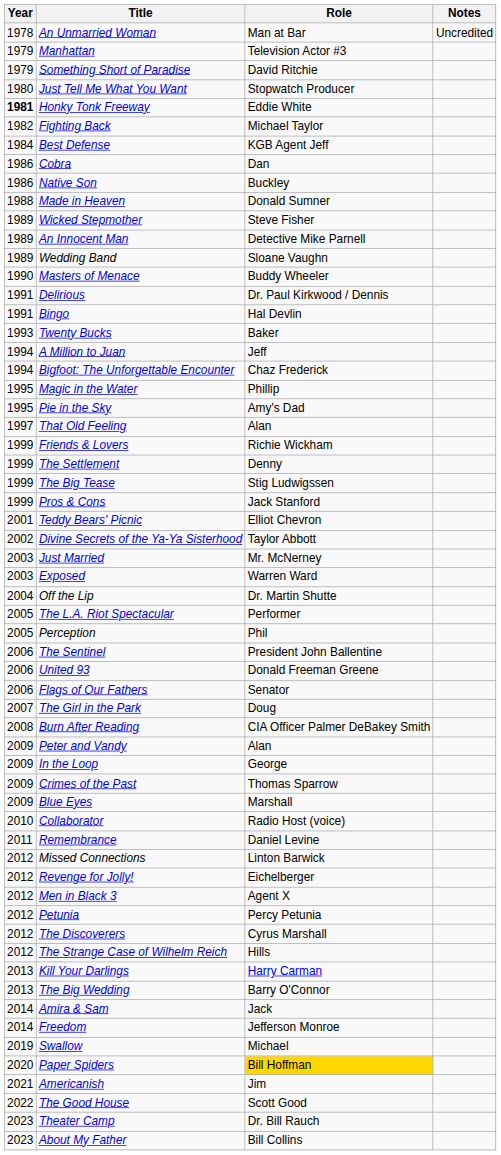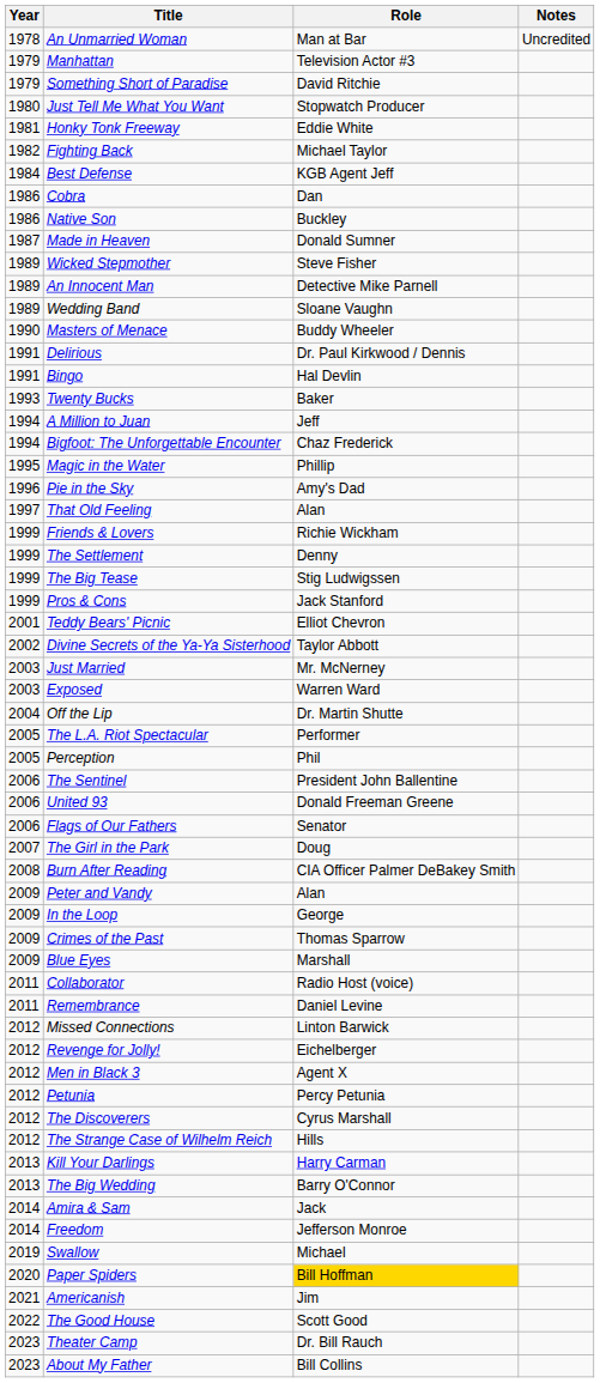 <table class="wikitable sortable">
 <tr>
 <th>Year</th>
 <th>Title</th>
 <th>Role</th>
 <th class="unsortable">Notes</th>
 </tr>
 <tr>
 <td>1978</td>
 <td><em><a href='#'>An Unmarried Woman</a></em></td>
 <td>Man at Bar</td>
 <td>Uncredited</td>
 </tr>
 <tr>
 <td>1979</td>
 <td><em><a href='#'>Manhattan</a></em></td>
 <td>Television Actor #3</td>
 <td></td>
 </tr>
 <tr>
 <td>1979</td>
 <td><em><a href='#'>Something Short of Paradise</a></em></td>
 <td>David Ritchie</td>
 <td></td>
 </tr>
 <tr>
 <td>1980</td>
 <td><em><a href='#'>Just Tell Me What You Want</a></em></td>
 <td>Stopwatch Producer</td>
 <td></td>
 </tr>
 <tr>
-<td><strong>1981</strong></td>
+<td>1981</td>
 <td><em><a href='#'>Honky Tonk Freeway</a></em></td>
 <td>Eddie White</td>
 <td></td>
 </tr>
 <tr>
 <td>1982</td>
 <td><em><a href='#'>Fighting Back</a></em></td>
 <td>Michael Taylor</td>
 <td></td>
 </tr>
 <tr>
 <td>1984</td>
 <td><em><a href='#'>Best Defense</a></em></td>
 <td>KGB Agent Jeff</td>
 <td></td>
 </tr>
 <tr>
 <td>1986</td>
 <td><em><a href='#'>Cobra</a></em></td>
 <td>Dan</td>
 <td></td>
 </tr>
 <tr>
 <td>1986</td>
 <td><em><a href='#'>Native Son</a></em></td>
 <td>Buckley</td>
 <td></td>
 </tr>
 <tr>
-<td>1988</td>
+<td>1987</td>
 <td><em><a href='#'>Made in Heaven</a></em></td>
 <td>Donald Sumner</td>
 <td></td>
 </tr>
 <tr>
 <td>1989</td>
 <td><em><a href='#'>Wicked Stepmother</a></em></td>
 <td>Steve Fisher</td>
 <td></td>
 </tr>
 <tr>
 <td>1989</td>
 <td><em><a href='#'>An Innocent Man</a></em></td>
 <td>Detective Mike Parnell</td>
 <td></td>
 </tr>
 <tr>
 <td>1989</td>
 <td><em>Wedding Band</em></td>
 <td>Sloane Vaughn</td>
 <td></td>
 </tr>
 <tr>
 <td>1990</td>
 <td><em><a href='#'>Masters of Menace</a></em></td>
 <td>Buddy Wheeler</td>
 <td></td>
 </tr>
 <tr>
 <td>1991</td>
 <td><em><a href='#'>Delirious</a></em></td>
 <td>Dr. Paul Kirkwood / Dennis</td>
 <td></td>
 </tr>
 <tr>
 <td>1991</td>
 <td><em><a href='#'>Bingo</a></em></td>
 <td>Hal Devlin</td>
 <td></td>
 </tr>
 <tr>
 <td>1993</td>
 <td><em><a href='#'>Twenty Bucks</a></em></td>
 <td>Baker</td>
 <td></td>
 </tr>
 <tr>
 <td>1994</td>
 <td><em><a href='#'>A Million to Juan</a></em></td>
 <td>Jeff</td>
 <td></td>
 </tr>
 <tr>
 <td>1994</td>
 <td><em><a href='#'>Bigfoot: The Unforgettable Encounter</a></em></td>
 <td>Chaz Frederick</td>
 <td></td>
 </tr>
 <tr>
 <td>1995</td>
 <td><em><a href='#'>Magic in the Water</a></em></td>
 <td>Phillip</td>
 <td></td>
 </tr>
 <tr>
-<td>1995</td>
+<td>1996</td>
 <td><em><a href='#'>Pie in the Sky</a></em></td>
 <td>Amy's Dad</td>
 <td></td>
 </tr>
 <tr>
 <td>1997</td>
 <td><em><a href='#'>That Old Feeling</a></em></td>
 <td>Alan</td>
 <td></td>
 </tr>
 <tr>
 <td>1999</td>
 <td><em><a href='#'>Friends & Lovers</a></em></td>
 <td>Richie Wickham</td>
 <td></td>
 </tr>
 <tr>
 <td>1999</td>
 <td><em><a href='#'>The Settlement</a></em></td>
 <td>Denny</td>
 <td></td>
 </tr>
 <tr>
 <td>1999</td>
 <td><em><a href='#'>The Big Tease</a></em></td>
 <td>Stig Ludwigssen</td>
 <td></td>
 </tr>
 <tr>
 <td>1999</td>
 <td><em><a href='#'>Pros & Cons</a></em></td>
 <td>Jack Stanford</td>
 <td></td>
 </tr>
 <tr>
 <td>2001</td>
 <td><em><a href='#'>Teddy Bears' Picnic</a></em></td>
 <td>Elliot Chevron</td>
 <td></td>
 </tr>
 <tr>
 <td>2002</td>
 <td><em><a href='#'>Divine Secrets of the Ya-Ya Sisterhood</a></em></td>
 <td>Taylor Abbott</td>
 <td></td>
 </tr>
 <tr>
 <td>2003</td>
 <td><em><a href='#'>Just Married</a></em></td>
 <td>Mr. McNerney</td>
 <td></td>
 </tr>
 <tr>
 <td>2003</td>
 <td><em><a href='#'>Exposed</a></em></td>
 <td>Warren Ward</td>
 <td></td>
 </tr>
 <tr>
 <td>2004</td>
 <td><em>Off the Lip</em></td>
 <td>Dr. Martin Shutte</td>
 <td></td>
 </tr>
 <tr>
 <td>2005</td>
 <td><em><a href='#'>The L.A. Riot Spectacular</a></em></td>
 <td>Performer</td>
 <td></td>
 </tr>
 <tr>
 <td>2005</td>
 <td><em>Perception</em></td>
 <td>Phil</td>
 <td></td>
 </tr>
 <tr>
 <td>2006</td>
 <td><em><a href='#'>The Sentinel</a></em></td>
 <td>President John Ballentine</td>
 <td></td>
 </tr>
 <tr>
 <td>2006</td>
 <td><em><a href='#'>United 93</a></em></td>
 <td>Donald Freeman Greene</td>
 <td></td>
 </tr>
 <tr>
 <td>2006</td>
 <td><em><a href='#'>Flags of Our Fathers</a></em></td>
 <td>Senator</td>
 <td></td>
 </tr>
 <tr>
 <td>2007</td>
 <td><em><a href='#'>The Girl in the Park</a></em></td>
 <td>Doug</td>
 <td></td>
 </tr>
 <tr>
 <td>2008</td>
 <td><em><a href='#'>Burn After Reading</a></em></td>
 <td>CIA Officer Palmer DeBakey Smith</td>
 <td></td>
 </tr>
 <tr>
 <td>2009</td>
 <td><em><a href='#'>Peter and Vandy</a></em></td>
 <td>Alan</td>
 <td></td>
 </tr>
 <tr>
 <td>2009</td>
 <td><em><a href='#'>In the Loop</a></em></td>
 <td>George</td>
 <td></td>
 </tr>
 <tr>
 <td>2009</td>
 <td><em><a href='#'>Crimes of the Past</a></em></td>
 <td>Thomas Sparrow</td>
 <td></td>
 </tr>
 <tr>
 <td>2009</td>
 <td><em><a href='#'>Blue Eyes</a></em></td>
 <td>Marshall</td>
 <td></td>
 </tr>
 <tr>
-<td>2010</td>
+<td>2011</td>
 <td><em><a href='#'>Collaborator</a></em></td>
 <td>Radio Host (voice)</td>
 <td></td>
 </tr>
 <tr>
 <td>2011</td>
 <td><em><a href='#'>Remembrance</a></em></td>
 <td>Daniel Levine</td>
 <td></td>
 </tr>
 <tr>
 <td>2012</td>
 <td><em>Missed Connections</em></td>
 <td>Linton Barwick</td>
 <td></td>
 </tr>
 <tr>
 <td>2012</td>
 <td><em><a href='#'>Revenge for Jolly!</a></em></td>
 <td>Eichelberger</td>
 <td></td>
 </tr>
 <tr>
 <td>2012</td>
 <td><em><a href='#'>Men in Black 3</a></em></td>
 <td>Agent X</td>
 <td></td>
 </tr>
 <tr>
 <td>2012</td>
 <td><em><a href='#'>Petunia</a></em></td>
 <td>Percy Petunia</td>
 <td></td>
 </tr>
 <tr>
 <td>2012</td>
 <td><em><a href='#'>The Discoverers</a></em></td>
 <td>Cyrus Marshall</td>
 <td></td>
 </tr>
 <tr>
 <td>2012</td>
 <td><em><a href='#'>The Strange Case of Wilhelm Reich</a></em></td>
 <td>Hills</td>
 <td></td>
 </tr>
 <tr>
 <td>2013</td>
 <td><em><a href='#'>Kill Your Darlings</a></em></td>
 <td><a href='#'>Harry Carman</a></td>
 <td></td>
 </tr>
 <tr>
 <td>2013</td>
 <td><em><a href='#'>The Big Wedding</a></em></td>
 <td>Barry O'Connor</td>
 <td></td>
 </tr>
 <tr>
 <td>2014</td>
 <td><em><a href='#'>Amira & Sam</a></em></td>
 <td>Jack</td>
 <td></td>
 </tr>
 <tr>
 <td>2014</td>
 <td><em><a href='#'>Freedom</a></em></td>
 <td>Jefferson Monroe</td>
 <td></td>
 </tr>
 <tr>
 <td>2019</td>
 <td><em><a href='#'>Swallow</a></em></td>
 <td>Michael</td>
 <td></td>
 </tr>
 <tr>
 <td>2020</td>
 <td><em><a href='#'>Paper Spiders</a></em></td>
 <td style="background: gold;">Bill Hoffman</td>
 <td></td>
 </tr>
 <tr>
 <td>2021</td>
 <td><em><a href='#'>Americanish</a></em></td>
 <td>Jim</td>
 <td></td>
 </tr>
 <tr>
 <td>2022</td>
 <td><em><a href='#'>The Good House</a></em></td>
 <td>Scott Good</td>
 <td></td>
 </tr>
 <tr>
 <td>2023</td>
 <td><em><a href='#'>Theater Camp</a></em></td>
 <td>Dr. Bill Rauch</td>
 <td></td>
 </tr>
 <tr>
 <td>2023</td>
 <td><em><a href='#'>About My Father</a></em></td>
 <td>Bill Collins</td>
 <td></td>
 </tr>
 </table>
